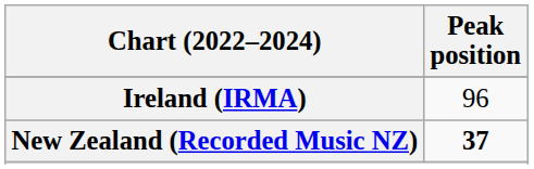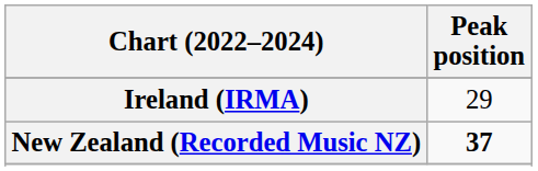 <table class="wikitable sortable plainrowheaders" style="text-align:center">
 <tr>
 <th scope="col">Chart (2022–2024)</th>
 <th scope="col">Peak<br>position</th>
 </tr>
 <tr>
 </tr>
 <tr>
 </tr>
 <tr>
 </tr>
 <tr>
 </tr>
 <tr>
 <th scope="row">Ireland (<a href='#'>IRMA</a>)</th>
-<td>96</td>
+<td>29</td>
 </tr>
 <tr>
 <th scope="row">New Zealand (<a href='#'>Recorded Music NZ</a>)</th>
 <td><strong>37</strong></td>
 </tr>
 <tr>
 </tr>
 <tr>
 </tr>
 <tr>
 </tr>
 </table>
